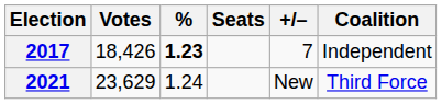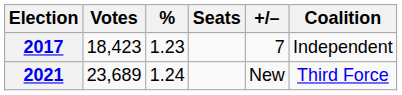 <table class="wikitable" style="text-align: right;">
 <tr>
 <th>Election</th>
 <th>Votes</th>
 <th>%</th>
 <th>Seats</th>
 <th>+/–</th>
 <th>Coalition</th>
 </tr>
 <tr>
 <th><a href='#'>2017</a></th>
-<td>18,426</td>
-<td><strong>1.23</strong></td>
+<td>18,423</td>
+<td>1.23</td>
 <td></td>
 <td> 7</td>
 <td align=center>Independent</td>
 </tr>
 <tr>
 <th><a href='#'>2021</a></th>
-<td>23,629</td>
+<td>23,689</td>
 <td>1.24</td>
 <td></td>
 <td>New</td>
 <td align=center><a href='#'>Third Force</a></td>
 </tr>
 </table>
